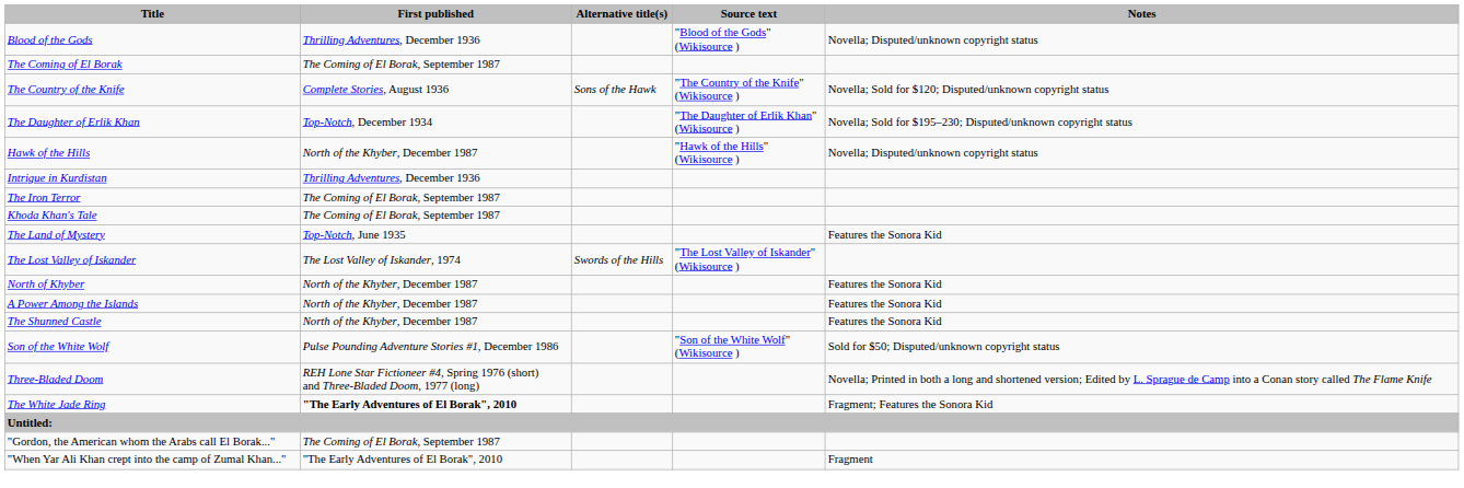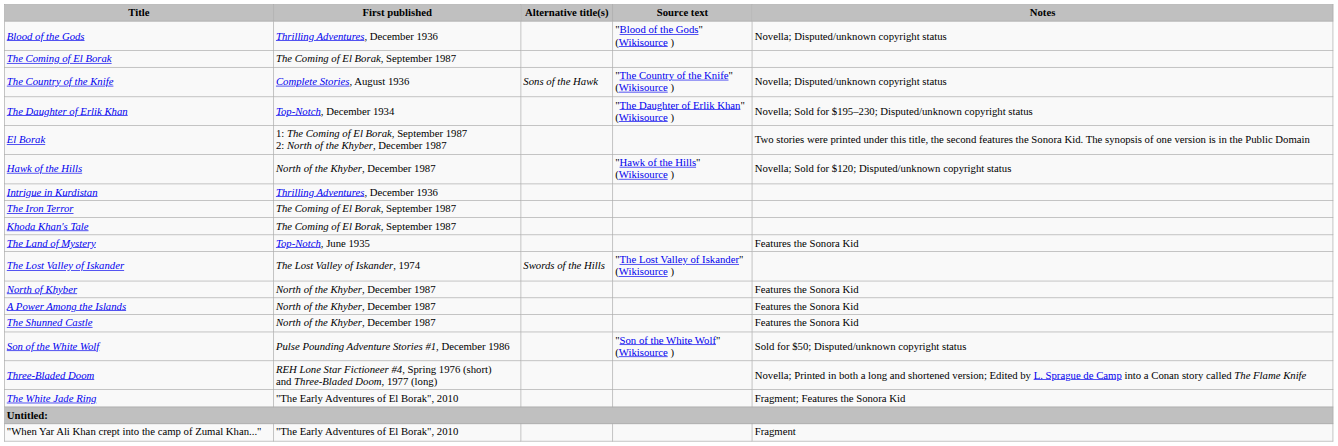 <table class="wikitable" width="100%">
 <tr>
 <th style="background:#C0C0C0;">Title</th>
 <th style="background:#C0C0C0;">First published</th>
 <th style="background:#C0C0C0;">Alternative title(s)</th>
 <th style="background:#C0C0C0;">Source text</th>
 <th style="background:#C0C0C0;">Notes</th>
 </tr>
 <tr>
 <td><em><a href='#'>Blood of the Gods</a></em></td>
 <td><em><a href='#'>Thrilling Adventures</a></em>, December 1936</td>
 <td></td>
 <td>"<a href='#'>Blood of the Gods</a>" <br>(<a href='#'>Wikisource</a> )</td>
 <td>Novella; Disputed/unknown copyright status</td>
 </tr>
 <tr>
 <td><em><a href='#'>The Coming of El Borak</a></em></td>
 <td><em>The Coming of El Borak</em>, September 1987</td>
 <td></td>
 <td></td>
 <td></td>
 </tr>
 <tr>
 <td><em><a href='#'>The Country of the Knife</a></em></td>
 <td><em><a href='#'>Complete Stories</a></em>, August 1936</td>
 <td><em>Sons of the Hawk</em></td>
 <td>"<a href='#'>The Country of the Knife</a>" <br>(<a href='#'>Wikisource</a> )</td>
-<td>Novella; Sold for $120; Disputed/unknown copyright status</td>
+<td>Novella; Disputed/unknown copyright status</td>
 </tr>
 <tr>
 <td><em><a href='#'>The Daughter of Erlik Khan</a></em></td>
 <td><em><a href='#'>Top-Notch</a></em>, December 1934</td>
 <td></td>
 <td>"<a href='#'>The Daughter of Erlik Khan</a>" <br>(<a href='#'>Wikisource</a> )</td>
 <td>Novella; Sold for $195–230; Disputed/unknown copyright status</td>
 </tr>
 <tr>
+<td><em><a href='#'>El Borak</a></em></td>
+<td>1: <em>The Coming of El Borak</em>, September 1987<br>2: <em>North of the Khyber</em>, December 1987</td>
+<td></td>
+<td></td>
+<td>Two stories were printed under this title, the second features the Sonora Kid. The synopsis of one version is in the Public Domain</td>
+</tr>
+<tr>
 <td><em><a href='#'>Hawk of the Hills</a></em></td>
 <td><em>North of the Khyber</em>, December 1987</td>
 <td></td>
 <td>"<a href='#'>Hawk of the Hills</a>" <br>(<a href='#'>Wikisource</a> )</td>
-<td>Novella; Disputed/unknown copyright status</td>
+<td>Novella; Sold for $120; Disputed/unknown copyright status</td>
 </tr>
 <tr>
 <td><em><a href='#'>Intrigue in Kurdistan</a></em></td>
 <td><em><a href='#'>Thrilling Adventures</a></em>, December 1936</td>
 <td></td>
 <td></td>
 <td></td>
 </tr>
 <tr>
 <td><em><a href='#'>The Iron Terror</a></em></td>
 <td><em>The Coming of El Borak</em>, September 1987</td>
 <td></td>
 <td></td>
 <td></td>
 </tr>
 <tr>
 <td><em><a href='#'>Khoda Khan's Tale</a></em></td>
 <td><em>The Coming of El Borak</em>, September 1987</td>
 <td></td>
 <td></td>
 <td></td>
 </tr>
 <tr>
 <td><em><a href='#'>The Land of Mystery</a></em></td>
 <td><em><a href='#'>Top-Notch</a></em>, June 1935</td>
 <td></td>
 <td></td>
 <td>Features the Sonora Kid</td>
 </tr>
 <tr>
 <td><em><a href='#'>The Lost Valley of Iskander</a></em></td>
 <td><em>The Lost Valley of Iskander</em>, 1974</td>
 <td><em>Swords of the Hills</em></td>
 <td>"<a href='#'>The Lost Valley of Iskander</a>" <br>(<a href='#'>Wikisource</a> )</td>
 <td></td>
 </tr>
 <tr>
 <td><em><a href='#'>North of Khyber</a></em></td>
 <td><em>North of the Khyber</em>, December 1987</td>
 <td></td>
 <td></td>
 <td>Features the Sonora Kid</td>
 </tr>
 <tr>
 <td><em><a href='#'>A Power Among the Islands</a></em></td>
 <td><em>North of the Khyber</em>, December 1987</td>
 <td></td>
 <td></td>
 <td>Features the Sonora Kid</td>
 </tr>
 <tr>
 <td><em><a href='#'>The Shunned Castle</a></em></td>
 <td><em>North of the Khyber</em>, December 1987</td>
 <td></td>
 <td></td>
 <td>Features the Sonora Kid</td>
 </tr>
 <tr>
 <td><em><a href='#'>Son of the White Wolf</a></em></td>
 <td><em>Pulse Pounding Adventure Stories #1</em>, December 1986</td>
 <td></td>
 <td>"<a href='#'>Son of the White Wolf</a>" <br>(<a href='#'>Wikisource</a> )</td>
 <td>Sold for $50; Disputed/unknown copyright status</td>
 </tr>
 <tr>
 <td><em><a href='#'>Three-Bladed Doom</a></em></td>
 <td><em>REH Lone Star Fictioneer #4</em>, Spring 1976 (short)<br>and <em>Three-Bladed Doom</em>, 1977 (long)</td>
 <td></td>
 <td></td>
 <td>Novella; Printed in both a long and shortened version; Edited by <a href='#'>L. Sprague de Camp</a> into a Conan story called <em>The Flame Knife</em></td>
 </tr>
 <tr>
 <td><em><a href='#'>The White Jade Ring</a></em></td>
-<td><strong>"The Early Adventures of El Borak", 2010</strong></td>
+<td>"The Early Adventures of El Borak", 2010</td>
 <td></td>
 <td></td>
 <td>Fragment; Features the Sonora Kid</td>
 </tr>
 <tr>
 <td colspan="5" style="background:#C0C0C0;"><strong>Untitled:</strong></td>
-</tr>
-<tr>
-<td>"Gordon, the American whom the Arabs call El Borak..."</td>
-<td><em>The Coming of El Borak</em>, September 1987</td>
-<td></td>
-<td></td>
-<td></td>
 </tr>
 <tr>
 <td>"When Yar Ali Khan crept into the camp of Zumal Khan..."</td>
 <td>"The Early Adventures of El Borak", 2010</td>
 <td></td>
 <td></td>
 <td>Fragment</td>
 </tr>
 </table>
